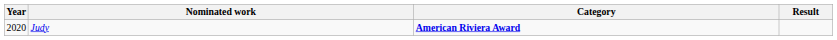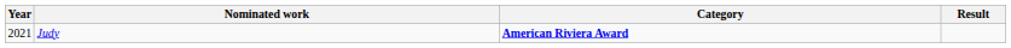 <table class="wikitable sortable">
 <tr>
 <th scope="col" style="width:1em;">Year</th>
 <th scope="col" style="width:39em;">Nominated work</th>
 <th scope="col" style="width:37em;">Category</th>
 <th scope="col" style="width:5em;">Result</th>
 </tr>
 <tr>
-<td>2020</td>
+<td>2021</td>
 <td><em><a href='#'>Judy</a></em></td>
 <td><strong><a href='#'>American Riviera Award</a></strong></td>
 <td></td>
 </tr>
 </table>
